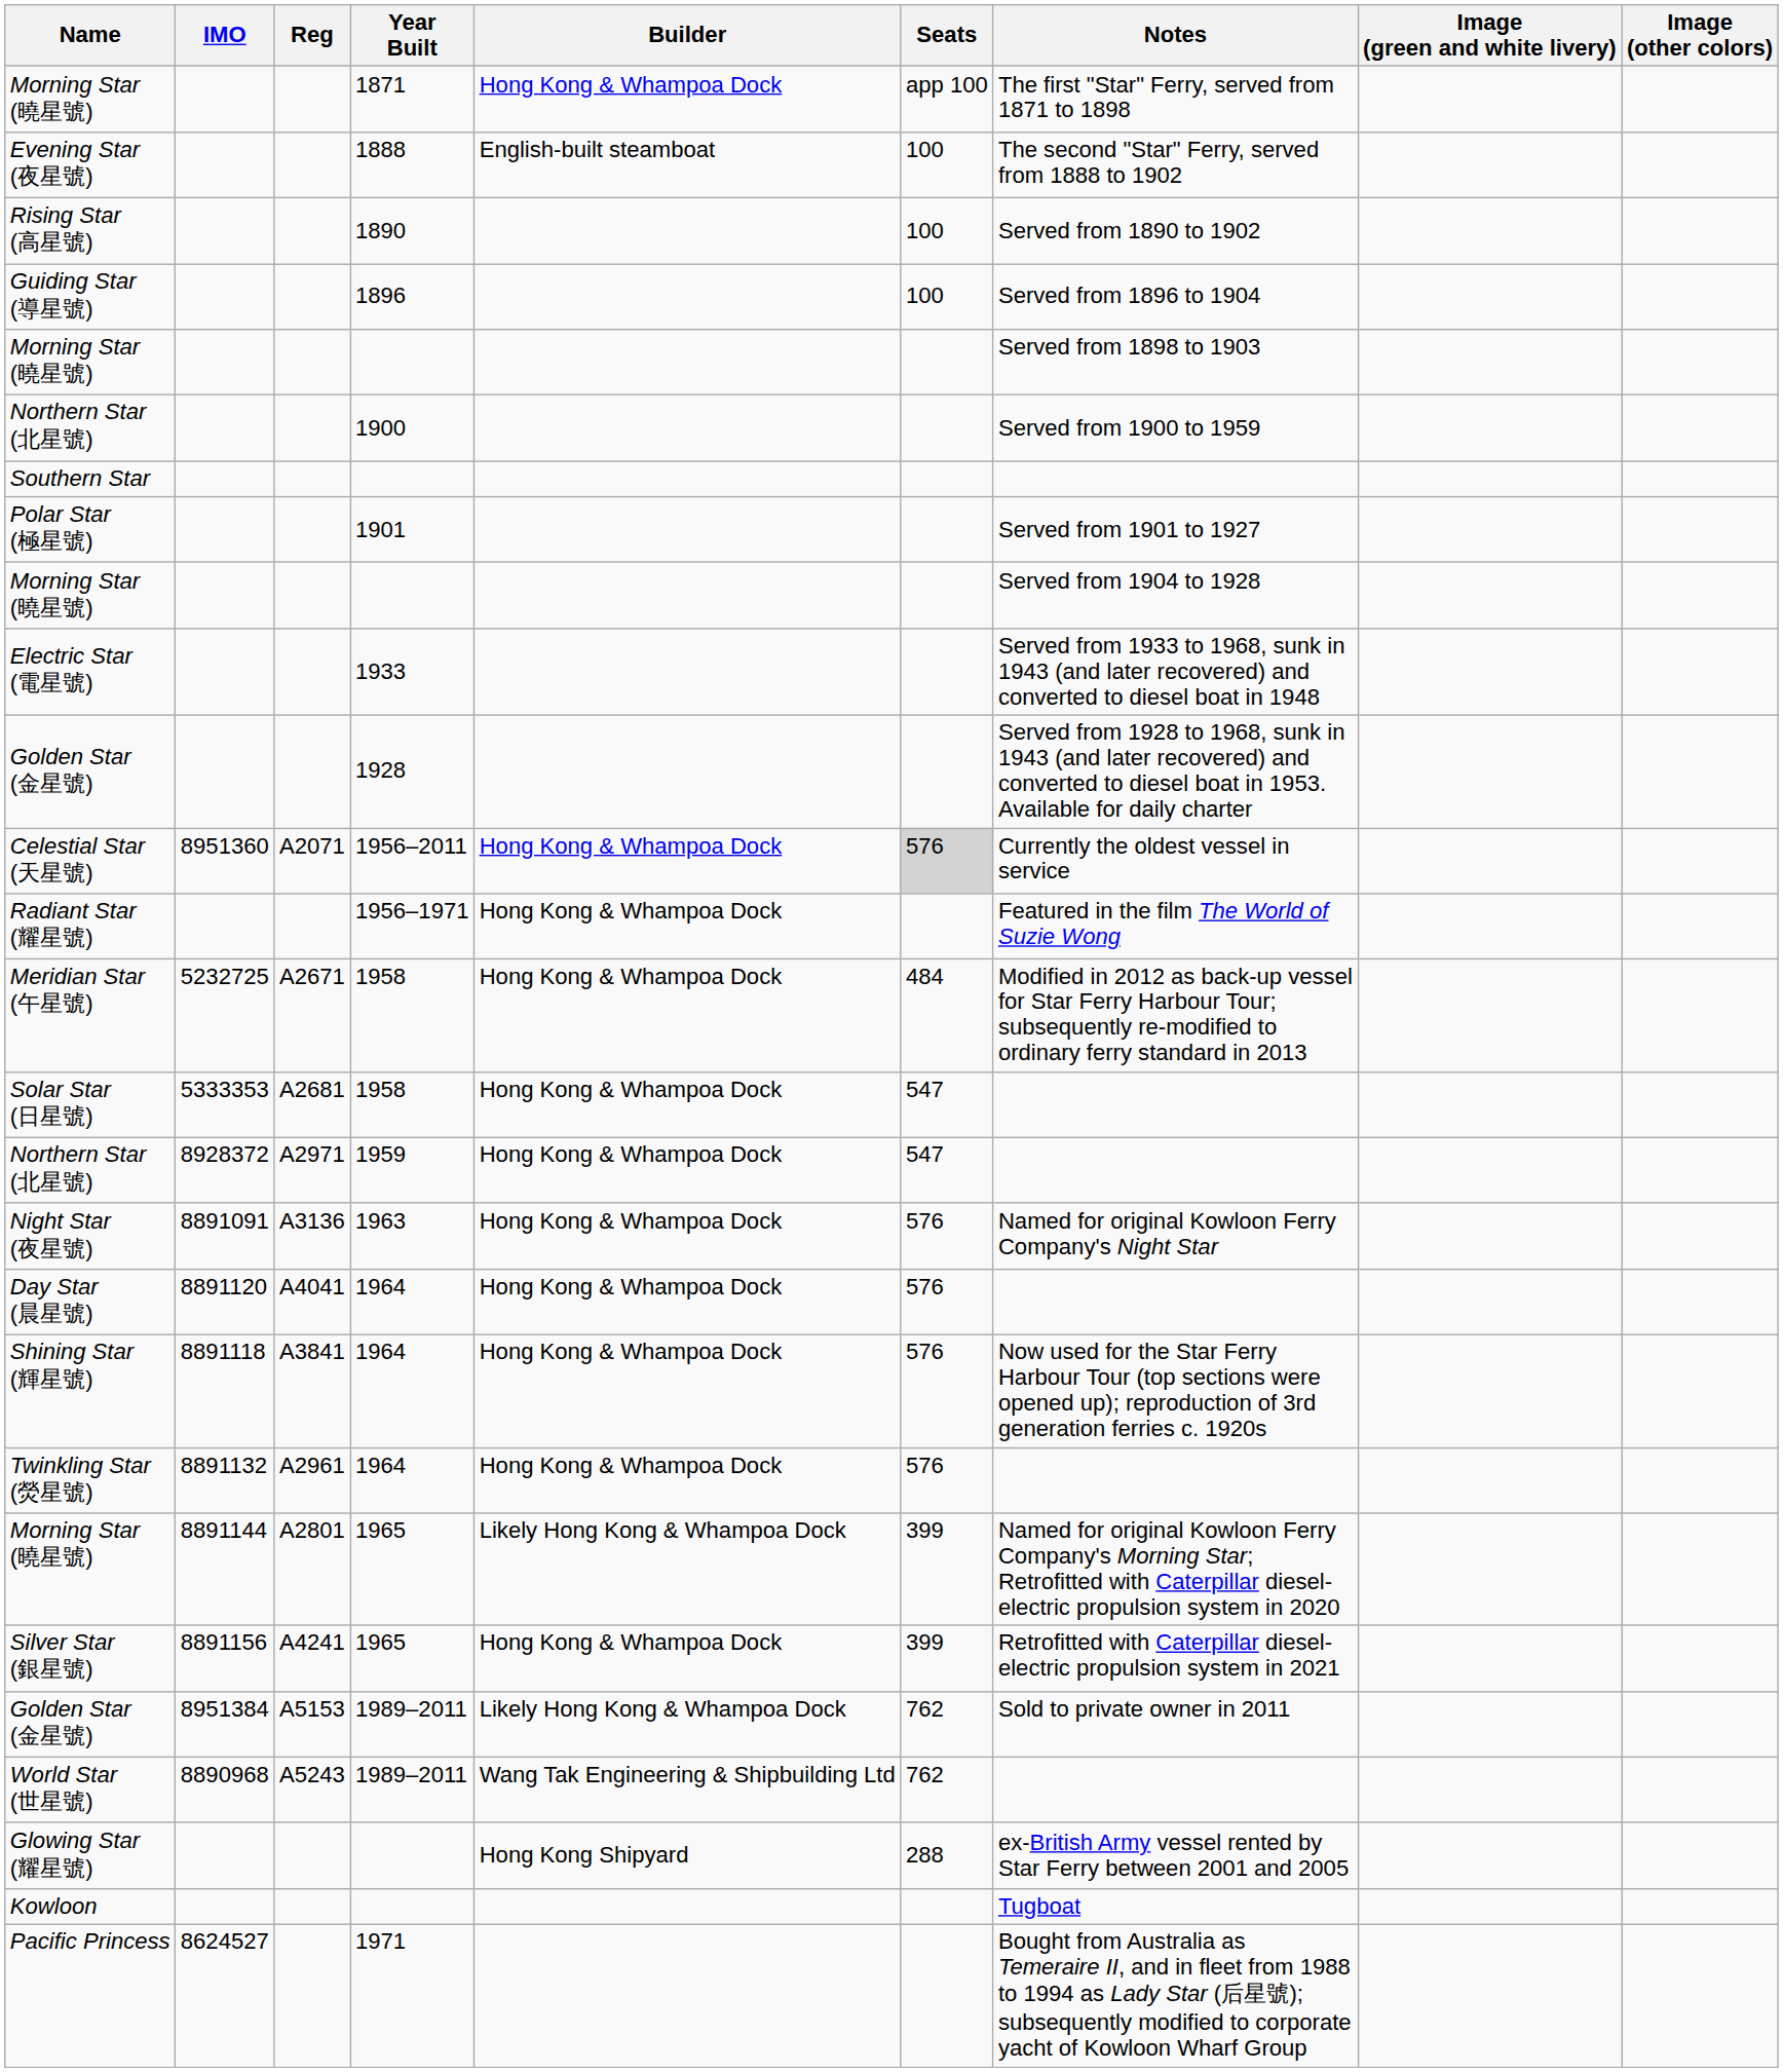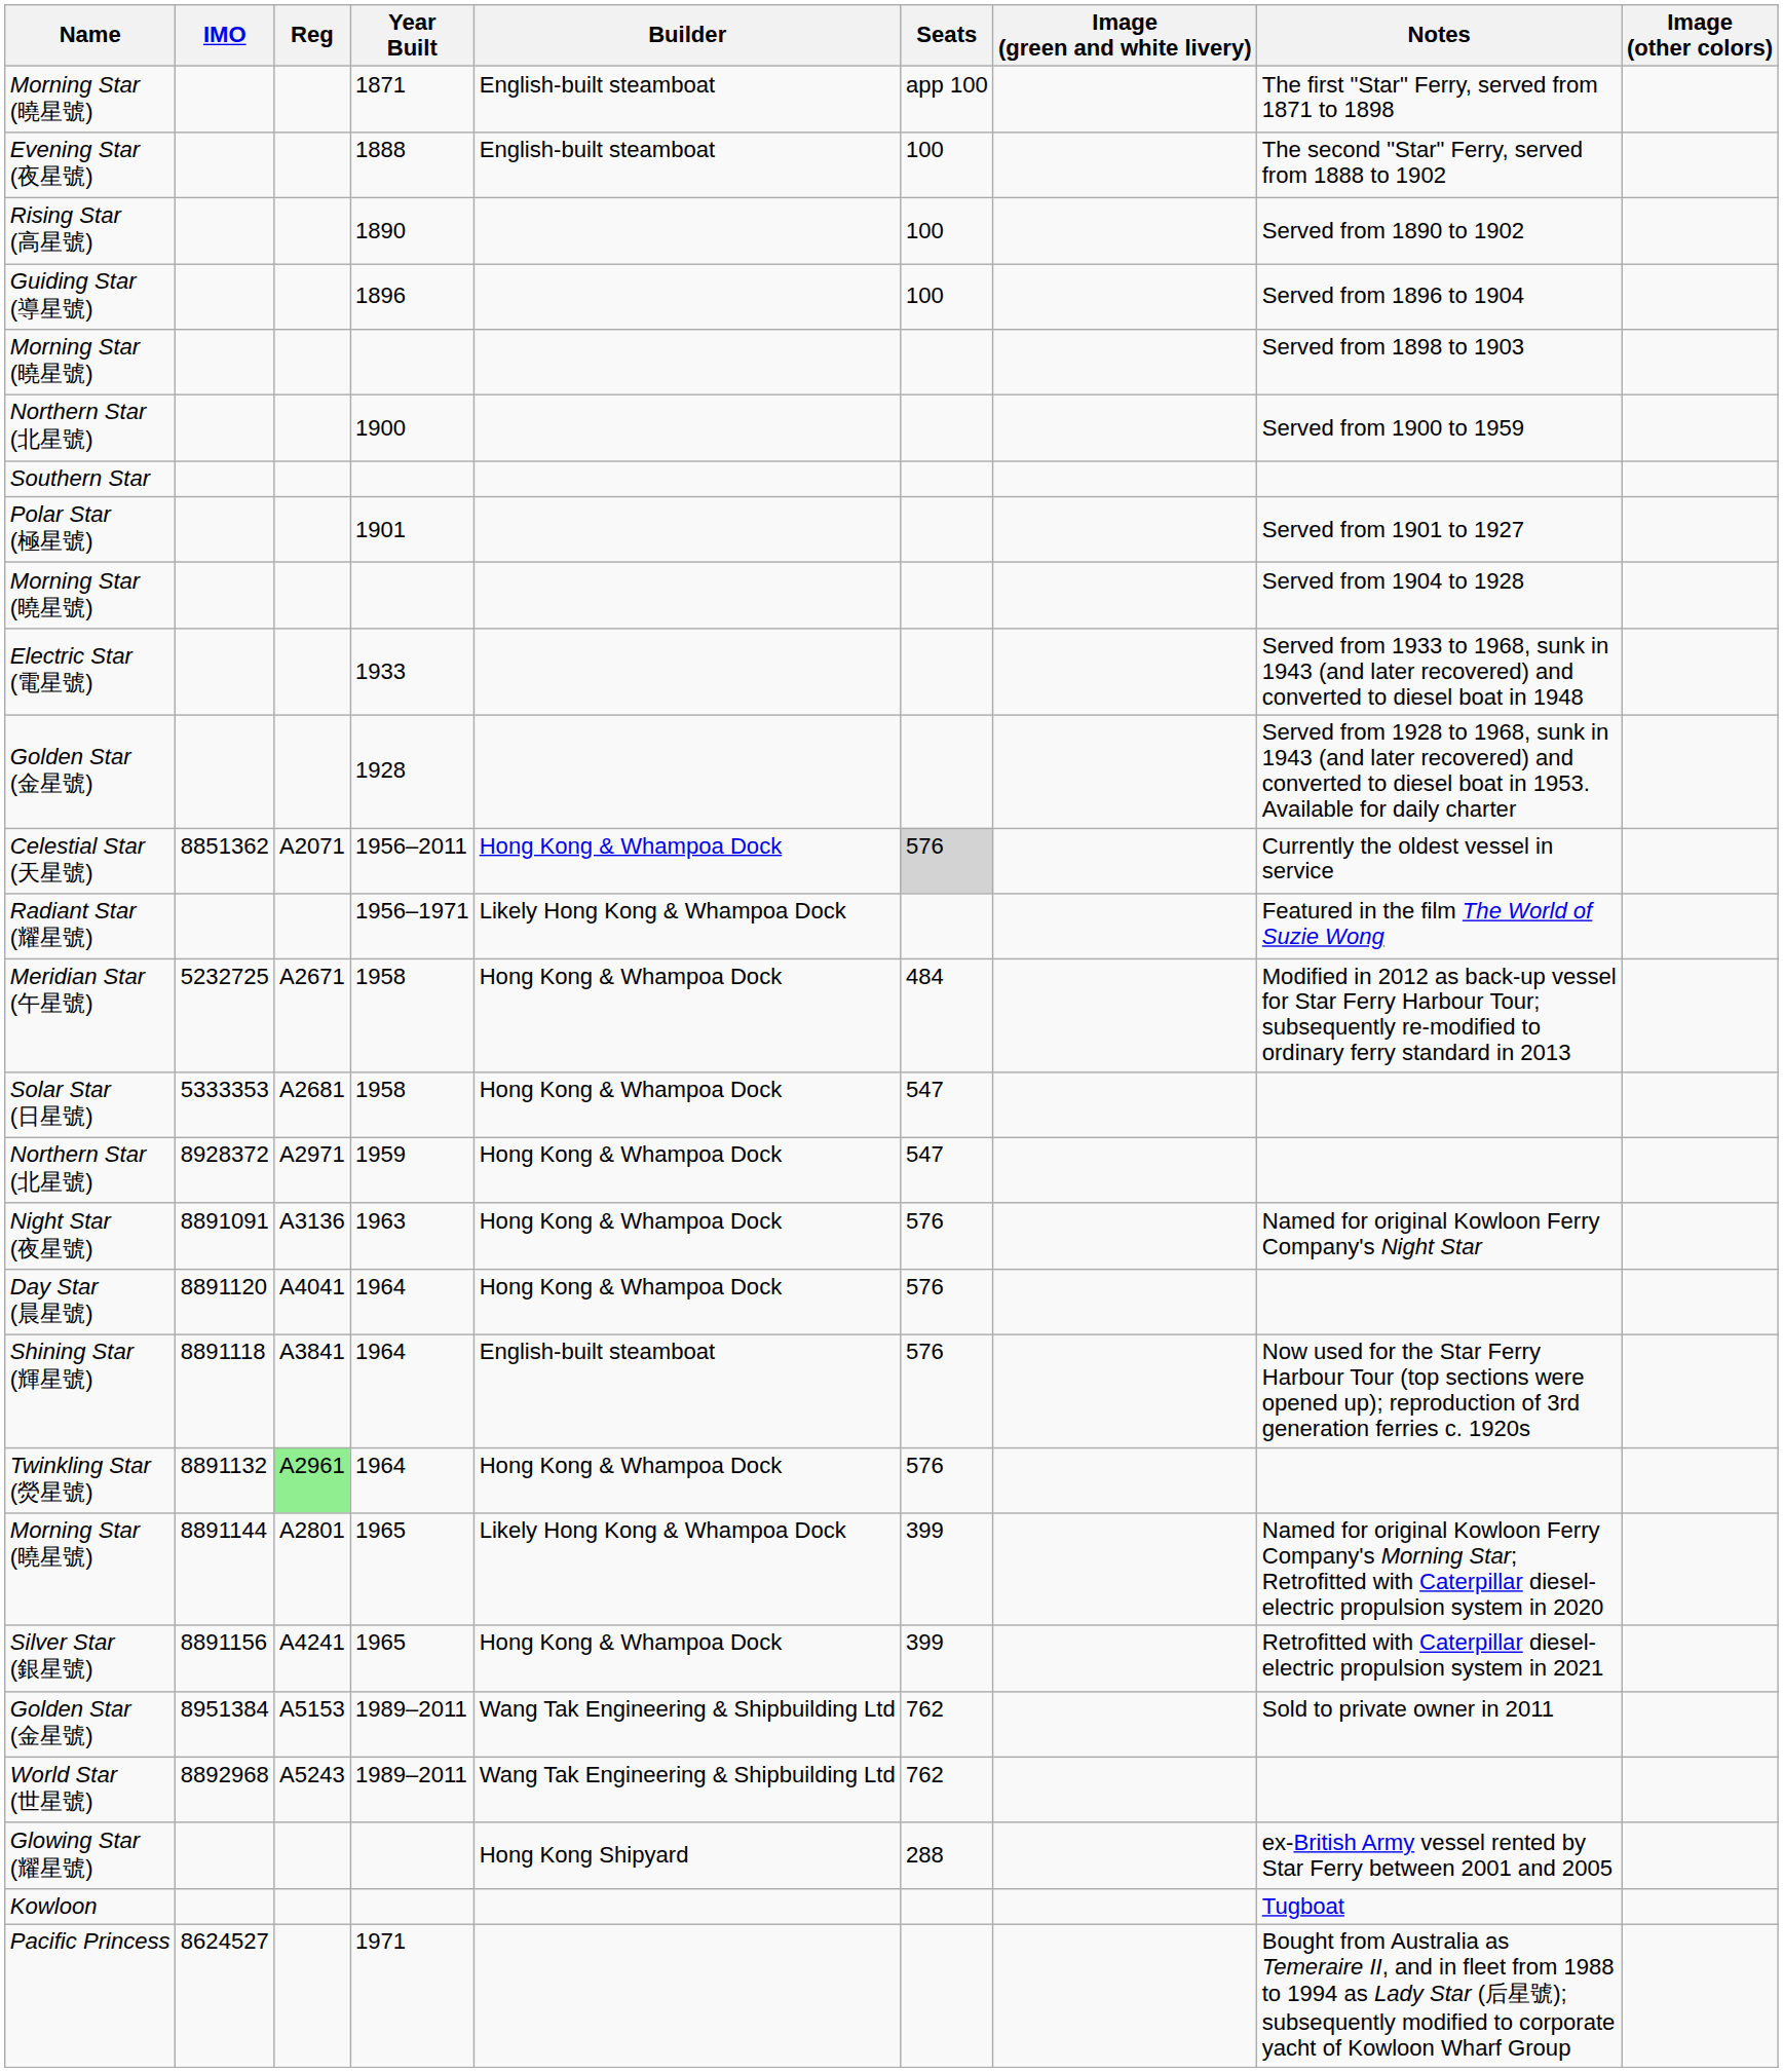 <table class="sortable wikitable">
 <tr>
 <th>Name</th>
 <th><a href='#'>IMO</a></th>
 <th>Reg</th>
 <th>Year<br> Built</th>
 <th>Builder</th>
 <th>Seats</th>
+<th class="unsortable">Image<br>(green and white livery)</th>
 <th width=250px> Notes </th>
-<th class="unsortable">Image<br>(green and white livery)</th>
 <th class="unsortable">Image<br>(other colors)</th>
 </tr>
 <tr valign=top>
 <td><em>Morning Star</em><br>(曉星號)</td>
 <td></td>
 <td></td>
 <td>1871</td>
-<td><a href='#'>Hong Kong & Whampoa Dock</a></td>
+<td>English-built steamboat</td>
 <td>app 100</td>
+<td></td>
 <td>The first "Star" Ferry, served from 1871 to 1898</td>
-<td></td>
 <td></td>
 </tr>
 <tr valign=top>
 <td><em>Evening Star</em><br>(夜星號)</td>
 <td></td>
 <td></td>
 <td>1888</td>
 <td>English-built steamboat</td>
 <td>100</td>
+<td></td>
 <td>The second "Star" Ferry, served from 1888 to 1902</td>
-<td></td>
 <td></td>
 </tr>
 <tr>
 <td><em>Rising Star</em><br>(高星號)</td>
 <td></td>
 <td></td>
 <td>1890</td>
 <td></td>
 <td>100</td>
+<td></td>
 <td>Served from 1890 to 1902</td>
-<td></td>
 <td></td>
 </tr>
 <tr>
 <td><em>Guiding Star</em><br>(導星號)</td>
 <td></td>
 <td></td>
 <td>1896</td>
 <td></td>
 <td>100</td>
+<td></td>
 <td>Served from 1896 to 1904</td>
-<td></td>
 <td></td>
 </tr>
 <tr valign=top>
 <td><em>Morning Star</em><br>(曉星號)</td>
 <td></td>
 <td></td>
 <td></td>
 <td></td>
 <td></td>
+<td></td>
 <td>Served from 1898 to 1903</td>
-<td></td>
 <td></td>
 </tr>
 <tr>
 <td><em>Northern Star</em><br>(北星號)</td>
 <td></td>
 <td></td>
 <td>1900</td>
 <td></td>
 <td></td>
+<td></td>
 <td>Served from 1900 to 1959</td>
-<td></td>
 <td></td>
 </tr>
 <tr>
 <td><em>Southern Star</em></td>
 <td></td>
 <td></td>
 <td></td>
 <td></td>
 <td></td>
 <td></td>
 <td></td>
 <td></td>
 </tr>
 <tr>
 <td><em>Polar Star</em><br>(極星號)</td>
 <td></td>
 <td></td>
 <td>1901</td>
 <td></td>
 <td></td>
+<td></td>
 <td>Served from 1901 to 1927</td>
-<td></td>
 <td></td>
 </tr>
 <tr valign=top>
 <td><em>Morning Star</em><br>(曉星號)</td>
 <td></td>
 <td></td>
 <td></td>
 <td></td>
 <td></td>
+<td></td>
 <td>Served from 1904 to 1928</td>
-<td></td>
 <td></td>
 </tr>
 <tr>
 <td><em>Electric Star</em><br>(電星號)</td>
 <td></td>
 <td></td>
 <td>1933</td>
 <td></td>
 <td></td>
+<td></td>
 <td>Served from 1933 to 1968, sunk in 1943 (and later recovered) and converted to diesel boat in 1948</td>
-<td></td>
 <td></td>
 </tr>
 <tr>
 <td><em>Golden Star</em><br>(金星號)</td>
 <td></td>
 <td></td>
 <td>1928</td>
 <td></td>
 <td></td>
+<td></td>
 <td>Served from 1928 to 1968, sunk in 1943 (and later recovered) and converted to diesel boat in 1953. Available for daily charter</td>
-<td></td>
 <td></td>
 </tr>
 <tr valign=top>
 <td><em>Celestial Star</em><br>(天星號)</td>
-<td>8951360</td>
+<td>8851362</td>
 <td>A2071</td>
 <td>1956–2011</td>
 <td><a href='#'>Hong Kong & Whampoa Dock</a></td>
 <td style="background: lightgrey;">576</td>
+<td></td>
 <td>Currently the oldest vessel in service</td>
-<td></td>
 <td></td>
 </tr>
 <tr valign=top>
 <td><em>Radiant Star</em><br>(耀星號)</td>
 <td></td>
 <td></td>
 <td>1956–1971</td>
-<td>Hong Kong & Whampoa Dock</td>
+<td>Likely Hong Kong & Whampoa Dock</td>
+<td></td>
 <td></td>
 <td>Featured in the film <em><a href='#'>The World of Suzie Wong</a></em></td>
-<td></td>
 <td></td>
 </tr>
 <tr valign=top>
 <td><em>Meridian Star</em><br>(午星號)</td>
 <td>5232725</td>
 <td>A2671</td>
 <td>1958</td>
 <td>Hong Kong & Whampoa Dock</td>
 <td>484</td>
+<td></td>
 <td>Modified in 2012 as back-up vessel for Star Ferry Harbour Tour; subsequently re-modified to ordinary ferry standard in 2013</td>
-<td></td>
 <td></td>
 </tr>
 <tr valign=top>
 <td><em>Solar Star</em><br>(日星號)</td>
 <td>5333353</td>
 <td>A2681</td>
 <td>1958</td>
 <td>Hong Kong & Whampoa Dock</td>
 <td>547</td>
+<td><br></td>
 <td></td>
-<td><br></td>
 <td></td>
 </tr>
 <tr valign=top>
 <td><em>Northern Star</em><br>(北星號)</td>
 <td>8928372</td>
 <td>A2971</td>
 <td>1959</td>
 <td>Hong Kong & Whampoa Dock</td>
 <td>547</td>
 <td></td>
 <td></td>
 <td></td>
 </tr>
 <tr valign=top>
 <td><em>Night Star</em><br>(夜星號)</td>
 <td>8891091</td>
 <td>A3136</td>
 <td>1963</td>
 <td>Hong Kong & Whampoa Dock</td>
 <td>576</td>
+<td></td>
 <td>Named for original Kowloon Ferry Company's <em>Night Star</em></td>
-<td></td>
 <td></td>
 </tr>
 <tr valign=top>
 <td><em>Day Star</em><br>(晨星號)</td>
 <td>8891120</td>
 <td>A4041</td>
 <td>1964</td>
 <td>Hong Kong & Whampoa Dock</td>
 <td>576</td>
+<td><br></td>
 <td></td>
-<td><br></td>
 <td></td>
 </tr>
 <tr valign=top>
 <td><em>Shining Star</em><br>(輝星號)</td>
 <td>8891118</td>
 <td>A3841</td>
 <td>1964</td>
-<td>Hong Kong & Whampoa Dock</td>
+<td>English-built steamboat</td>
 <td>576</td>
+<td></td>
 <td>Now used for the Star Ferry Harbour Tour (top sections were opened up); reproduction of 3rd generation ferries c. 1920s</td>
-<td></td>
 <td></td>
 </tr>
 <tr valign=top>
 <td><em>Twinkling Star</em><br>(熒星號)</td>
 <td>8891132</td>
-<td>A2961</td>
+<td style="background: lightgreen;">A2961</td>
 <td>1964</td>
 <td>Hong Kong & Whampoa Dock</td>
 <td>576</td>
 <td></td>
 <td></td>
 <td></td>
 </tr>
 <tr valign=top>
 <td><em>Morning Star</em><br>(曉星號)</td>
 <td>8891144</td>
 <td>A2801</td>
 <td>1965</td>
 <td>Likely Hong Kong & Whampoa Dock</td>
 <td>399</td>
+<td></td>
 <td>Named for original Kowloon Ferry Company's <em>Morning Star</em>; Retrofitted with <a href='#'>Caterpillar</a> diesel-electric propulsion system in 2020</td>
-<td></td>
 <td></td>
 </tr>
 <tr valign=top>
 <td><em>Silver Star</em><br>(銀星號)</td>
 <td>8891156</td>
 <td>A4241</td>
 <td>1965</td>
 <td>Hong Kong & Whampoa Dock</td>
 <td>399</td>
+<td></td>
 <td>Retrofitted with <a href='#'>Caterpillar</a> diesel-electric propulsion system in 2021</td>
-<td></td>
 <td></td>
 </tr>
 <tr valign=top>
 <td><em>Golden Star</em><br>(金星號)</td>
 <td>8951384</td>
 <td>A5153</td>
 <td>1989–2011</td>
-<td>Likely Hong Kong & Whampoa Dock</td>
+<td>Wang Tak Engineering & Shipbuilding Ltd</td>
 <td>762</td>
+<td></td>
 <td>Sold to private owner in 2011</td>
-<td></td>
 <td></td>
 </tr>
 <tr valign=top>
 <td><em>World Star</em><br>(世星號)</td>
-<td>8890968</td>
+<td>8892968</td>
 <td>A5243</td>
 <td>1989–2011</td>
 <td>Wang Tak Engineering & Shipbuilding Ltd</td>
 <td>762</td>
 <td></td>
 <td></td>
 <td></td>
 </tr>
 <tr>
 <td><em>Glowing Star</em><br>(耀星號)</td>
 <td></td>
 <td></td>
 <td></td>
 <td>Hong Kong Shipyard</td>
 <td>288</td>
+<td></td>
 <td>ex-<a href='#'>British Army</a> vessel rented by Star Ferry between 2001 and 2005</td>
-<td></td>
 <td></td>
 </tr>
 <tr>
 <td><em>Kowloon</em></td>
 <td></td>
 <td></td>
 <td></td>
 <td></td>
 <td></td>
+<td></td>
 <td><a href='#'>Tugboat</a></td>
-<td></td>
 <td></td>
 </tr>
 <tr valign=top>
 <td><em>Pacific Princess</em></td>
 <td>8624527</td>
 <td></td>
 <td>1971</td>
 <td></td>
 <td></td>
+<td></td>
 <td>Bought from Australia as <em>Temeraire II</em>, and in fleet from 1988 to 1994 as <em>Lady Star</em> (后星號); subsequently modified to corporate yacht of Kowloon Wharf Group</td>
-<td></td>
 <td></td>
 </tr>
 </table>
